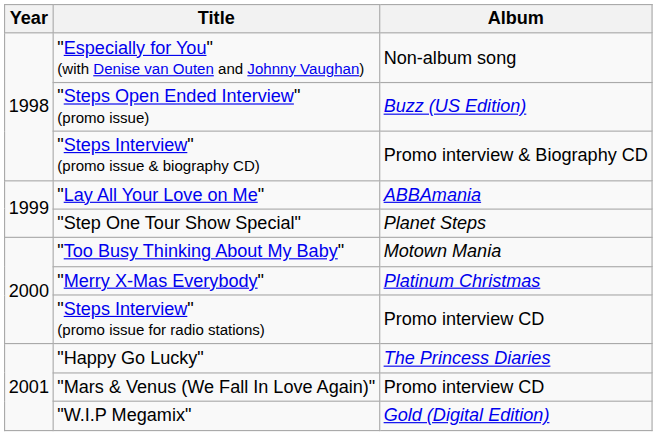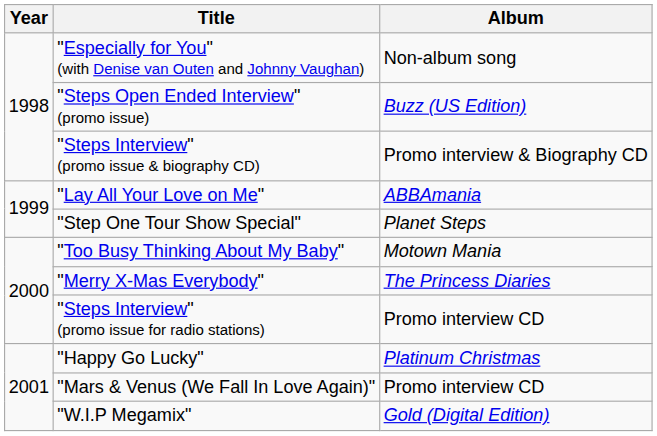 <table class="wikitable">
 <tr>
 <th>Year</th>
 <th>Title</th>
 <th>Album</th>
 </tr>
 <tr>
 <td rowspan="3">1998</td>
 <td>"<a href='#'>Especially for You</a>"<br><small>(with <a href='#'>Denise van Outen</a> and <a href='#'>Johnny Vaughan</a>)</small></td>
 <td>Non-album song</td>
 </tr>
 <tr>
 <td>"<a href='#'>Steps Open Ended Interview</a>"<br><small>(promo issue)</small></td>
 <td><em><a href='#'>Buzz (US Edition)</a></em></td>
 </tr>
 <tr>
 <td>"<a href='#'>Steps Interview</a>"<br><small>(promo issue & biography CD)</small></td>
 <td>Promo interview & Biography CD</td>
 </tr>
 <tr>
 <td rowspan="2">1999</td>
 <td>"<a href='#'>Lay All Your Love on Me</a>"</td>
 <td><em><a href='#'>ABBAmania</a></em></td>
 </tr>
 <tr>
 <td>"Step One Tour Show Special"</td>
 <td><em>Planet Steps</em></td>
 </tr>
 <tr>
 <td rowspan="3">2000</td>
 <td>"<a href='#'>Too Busy Thinking About My Baby</a>"</td>
 <td><em>Motown Mania</em></td>
 </tr>
 <tr>
 <td>"<a href='#'>Merry X-Mas Everybody</a>"</td>
-<td><em><a href='#'>Platinum Christmas</a></em></td>
+<td><em><a href='#'>The Princess Diaries</a></em></td>
 </tr>
 <tr>
 <td>"<a href='#'>Steps Interview</a>"<br><small>(promo issue for radio stations)</small></td>
 <td>Promo interview CD</td>
 </tr>
 <tr>
 <td rowspan="3">2001</td>
 <td>"Happy Go Lucky"</td>
-<td><em><a href='#'>The Princess Diaries</a></em></td>
+<td><em><a href='#'>Platinum Christmas</a></em></td>
 </tr>
 <tr>
 <td>"Mars & Venus (We Fall In Love Again)"</td>
 <td>Promo interview CD</td>
 </tr>
 <tr>
 <td>"W.I.P Megamix"</td>
 <td><em><a href='#'>Gold (Digital Edition)</a></em></td>
 </tr>
 </table>
